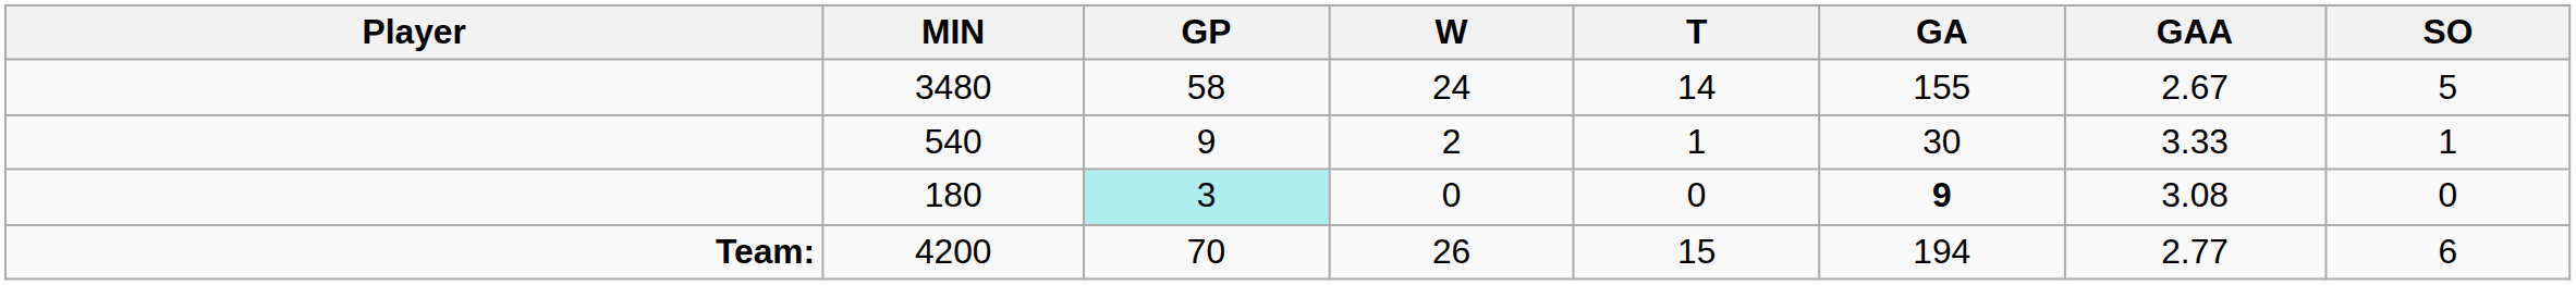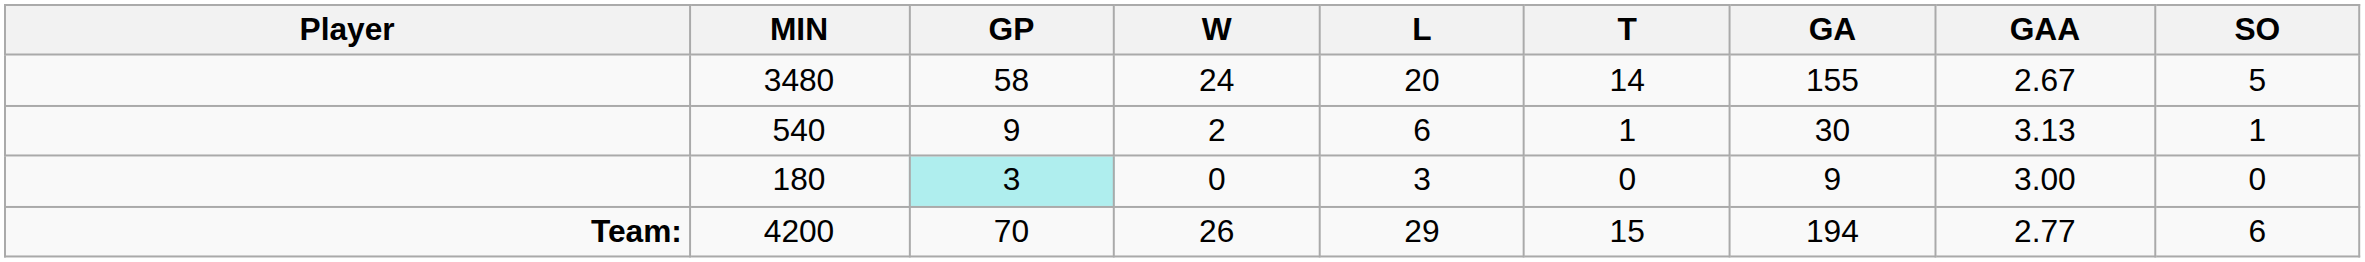 <table class="wikitable sortable" width="60%">
 <tr>
 <th bgcolor="#DDDDFF" width="10%">Player</th>
 <th width="3%" bgcolor="#DDDDFF" title="Minutes played">MIN</th>
 <th width="3%" bgcolor="#DDDDFF" title="Games played in">GP</th>
 <th width="3%" bgcolor="#DDDDFF" title="Wins">W</th>
+<th width="3%" bgcolor="#DDDDFF"title="Losses">L</th>
 <th width="3%" bgcolor="#DDDDFF" title="Ties">T</th>
 <th width="3%" bgcolor="#DDDDFF" title="Goals against">GA</th>
 <th width="3%" bgcolor="#DDDDFF" title="Goals against average">GAA</th>
 <th width="3%" bgcolor="#DDDDFF"title="Shut-outs">SO</th>
 </tr>
 <tr align="center">
 <td align="right"></td>
 <td>3480</td>
 <td>58</td>
 <td>24</td>
+<td>20</td>
 <td>14</td>
 <td>155</td>
 <td>2.67</td>
 <td>5</td>
 </tr>
 <tr align="center">
 <td align="right"></td>
 <td>540</td>
 <td>9</td>
 <td>2</td>
+<td>6</td>
 <td>1</td>
 <td>30</td>
-<td>3.33</td>
+<td>3.13</td>
 <td>1</td>
 </tr>
 <tr align="center">
 <td align="right"></td>
 <td>180</td>
 <td style="background: paleturquoise;">3</td>
 <td>0</td>
+<td>3</td>
 <td>0</td>
-<td><strong>9</strong></td>
-<td>3.08</td>
+<td>9</td>
+<td>3.00</td>
 <td>0</td>
 </tr>
 <tr align="center">
 <td align="right"><strong>Team:</strong></td>
 <td>4200</td>
 <td>70</td>
 <td>26</td>
+<td>29</td>
 <td>15</td>
 <td>194</td>
 <td>2.77</td>
 <td>6</td>
 </tr>
 </table>
